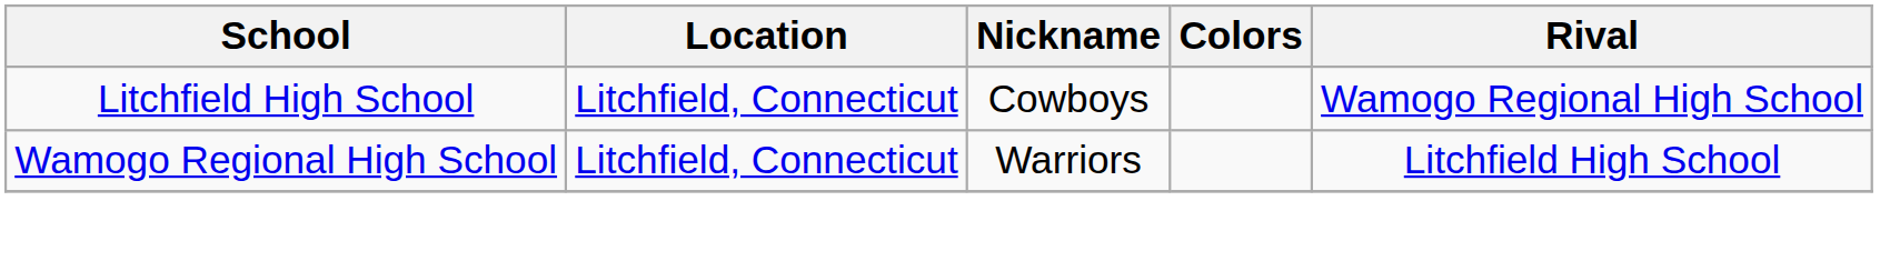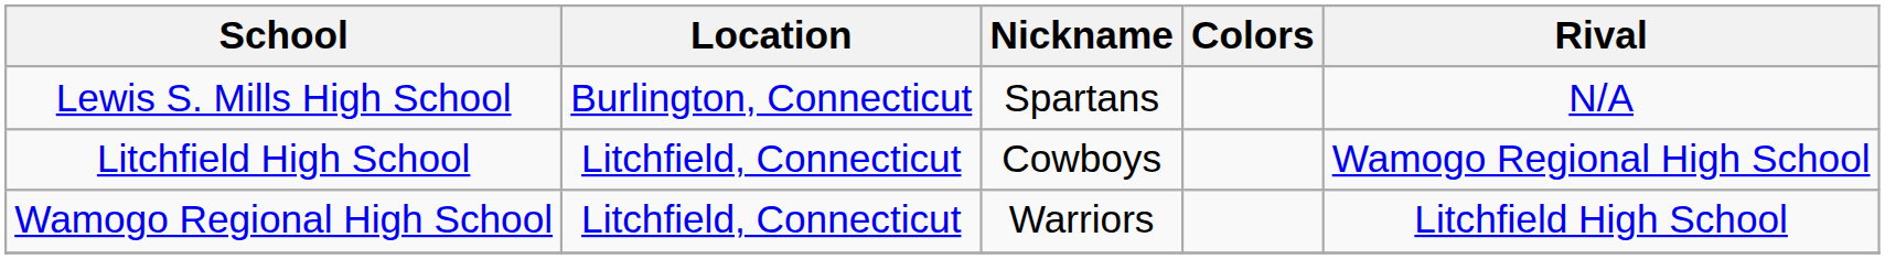 <table class="wikitable sortable" style="text-align:center">
 <tr>
 <th>School</th>
 <th>Location</th>
 <th>Nickname</th>
 <th>Colors</th>
 <th>Rival</th>
+</tr>
+<tr>
+<td><a href='#'>Lewis S. Mills High School</a></td>
+<td><a href='#'>Burlington, Connecticut</a></td>
+<td>Spartans</td>
+<td> </td>
+<td><a href='#'>N/A</a></td>
 </tr>
 <tr>
 <td><a href='#'>Litchfield High School</a></td>
 <td><a href='#'>Litchfield, Connecticut</a></td>
 <td>Cowboys</td>
 <td> </td>
 <td><a href='#'>Wamogo Regional High School</a></td>
 </tr>
 <tr>
 <td><a href='#'>Wamogo Regional High School</a></td>
 <td><a href='#'>Litchfield, Connecticut</a></td>
 <td>Warriors</td>
 <td> </td>
 <td><a href='#'>Litchfield High School</a></td>
 </tr>
 <tr>
 </tr>
 </table>
